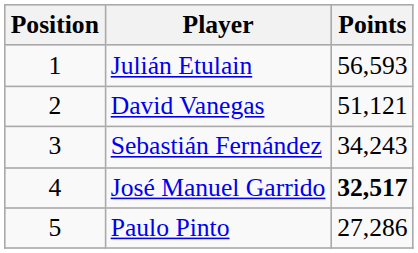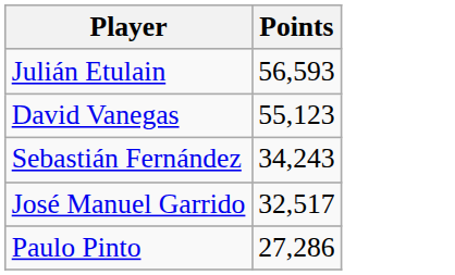 <table class=wikitable>
 <tr>
-<th>Position</th>
 <th>Player</th>
 <th>Points</th>
 </tr>
 <tr>
-<td align=center>1</td>
 <td> <a href='#'>Julián Etulain</a></td>
 <td align=center>56,593</td>
 </tr>
 <tr>
-<td align=center>2</td>
 <td> <a href='#'>David Vanegas</a></td>
-<td align=center>51,121</td>
+<td align=center>55,123</td>
 </tr>
 <tr>
-<td align=center>3</td>
 <td> <a href='#'>Sebastián Fernández</a></td>
 <td align=center>34,243</td>
 </tr>
 <tr>
-<td align=center>4</td>
 <td> <a href='#'>José Manuel Garrido</a></td>
-<td align=center><strong>32,517</strong></td>
+<td align=center>32,517</td>
 </tr>
 <tr>
-<td align=center>5</td>
 <td> <a href='#'>Paulo Pinto</a></td>
 <td align=center>27,286</td>
 </tr>
 </table>
